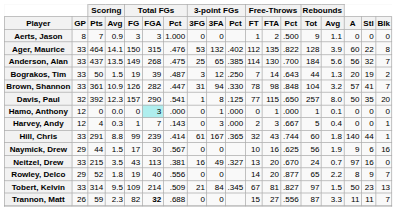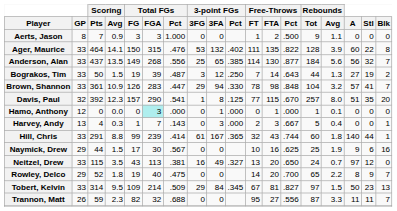 <table class="wikitable sortable" border="1" style="font-size:70%;">
 <tr>
 <th colspan="2" style="border-top-style:hidden; border-left-style:hidden; background: white;"></th>
 <th colspan="2" style=>Scoring</th>
 <th colspan="3" style=>Total FGs</th>
 <th colspan="3" style=>3-point FGs</th>
 <th colspan="3" style=>Free-Throws</th>
 <th colspan="2" style=>Rebounds</th>
 <th colspan="4" style="border-top-style:hidden; border-right-style:hidden; background: white;"></th>
 </tr>
 <tr>
 <th scope="col" style=>Player</th>
 <th scope="col" style=>GP</th>
 <th scope="col" style=>Pts</th>
 <th scope="col" style=>Avg</th>
 <th scope="col" style=>FG</th>
 <th scope="col" style=>FGA</th>
 <th scope="col" style=>Pct</th>
 <th scope="col" style=>3FG</th>
 <th scope="col" style=>3FA</th>
 <th scope="col" style=>Pct</th>
 <th scope="col" style=>FT</th>
 <th scope="col" style=>FTA</th>
 <th scope="col" style=>Pct</th>
 <th scope="col" style=>Tot</th>
 <th scope="col" style=>Avg</th>
 <th scope="col" style=>A</th>
 <th scope="col" style=>Stl</th>
 <th scope="col" style=>Blk</th>
 </tr>
 <tr>
 <th style=white-space:nowrap>Aerts, Jason</th>
 <td align="right">8</td>
 <td align="right">7</td>
 <td align="right">0.9</td>
 <td align="right">3</td>
 <td align="right">3</td>
 <td align="right">1.000</td>
 <td align="right">0</td>
 <td align="right">0</td>
 <td align="right"></td>
 <td align="right">1</td>
 <td align="right">2</td>
 <td align="right">.500</td>
 <td align="right">9</td>
 <td align="right">1.1</td>
 <td align="right">0</td>
 <td align="right">0</td>
 <td align="right">0</td>
 </tr>
 <tr>
 <th style=white-space:nowrap>Ager, Maurice</th>
 <td align="right">33</td>
 <td align="right">464</td>
 <td align="right">14.1</td>
 <td align="right">150</td>
 <td align="right">315</td>
 <td align="right">.476</td>
 <td align="right">53</td>
 <td align="right">132</td>
 <td align="right">.402</td>
-<td align="right">112</td>
+<td align="right">111</td>
 <td align="right">135</td>
 <td align="right">.822</td>
 <td align="right">128</td>
 <td align="right">3.9</td>
 <td align="right">60</td>
 <td align="right">22</td>
 <td align="right">8</td>
 </tr>
 <tr>
 <th style=white-space:nowrap>Anderson, Alan</th>
 <td align="right">33</td>
 <td align="right">437</td>
 <td align="right">13.5</td>
 <td align="right">149</td>
 <td align="right">268</td>
-<td align="right">.475</td>
+<td align="right">.556</td>
 <td align="right">25</td>
 <td align="right">65</td>
 <td align="right">.385</td>
 <td align="right">114</td>
 <td align="right">130</td>
-<td align="right">.700</td>
+<td align="right">.877</td>
 <td align="right">184</td>
 <td align="right">5.6</td>
 <td align="right">56</td>
 <td align="right">32</td>
 <td align="right">7</td>
 </tr>
 <tr>
 <th style=white-space:nowrap>Bograkos, Tim</th>
 <td align="right">33</td>
 <td align="right">50</td>
 <td align="right">1.5</td>
 <td align="right">19</td>
 <td align="right">39</td>
 <td align="right">.487</td>
 <td align="right">3</td>
 <td align="right">12</td>
 <td align="right">.250</td>
 <td align="right">7</td>
 <td align="right">14</td>
 <td align="right">.643</td>
 <td align="right">44</td>
 <td align="right">1.3</td>
-<td align="right">20</td>
+<td align="right">27</td>
 <td align="right">19</td>
 <td align="right">2</td>
 </tr>
 <tr>
 <th style=white-space:nowrap>Brown, Shannon</th>
 <td align="right">33</td>
 <td align="right">361</td>
 <td align="right">10.9</td>
 <td align="right">126</td>
-<td align="right">282</td>
+<td align="right">283</td>
 <td align="right">.447</td>
-<td align="right">31</td>
+<td align="right">29</td>
 <td align="right">94</td>
 <td align="right">.330</td>
 <td align="right">78</td>
 <td align="right">98</td>
 <td align="right">.848</td>
 <td align="right">104</td>
 <td align="right">3.2</td>
 <td align="right">57</td>
 <td align="right">41</td>
 <td align="right">7</td>
 </tr>
 <tr>
 <th style=white-space:nowrap>Davis, Paul</th>
 <td align="right">32</td>
 <td align="right">392</td>
 <td align="right">12.3</td>
 <td align="right">157</td>
 <td align="right">290</td>
 <td align="right">.541</td>
 <td align="right">1</td>
 <td align="right">8</td>
 <td align="right">.125</td>
 <td align="right">77</td>
 <td align="right">115</td>
-<td align="right">.650</td>
+<td align="right">.670</td>
 <td align="right">257</td>
 <td align="right">8.0</td>
-<td align="right">50</td>
+<td align="right">51</td>
 <td align="right">35</td>
 <td align="right">20</td>
 </tr>
 <tr>
 <th style=white-space:nowrap>Hamo, Anthony</th>
 <td align="right" style=>12</td>
 <td align="right">0</td>
 <td align="right">0.0</td>
 <td align="right">0</td>
 <td align="right" style="background: paleturquoise;">3</td>
 <td align="right">.000</td>
 <td align="right">0</td>
 <td align="right">1</td>
 <td align="right">.000</td>
 <td align="right">0</td>
 <td align="right">1</td>
 <td align="right">.000</td>
 <td align="right">1</td>
 <td align="right">0.1</td>
 <td align="right">0</td>
 <td align="right">0</td>
 <td align="right">0</td>
 </tr>
 <tr>
 <th style=white-space:nowrap>Harvey, Andy</th>
-<td align="right" style=>12</td>
+<td align="right" style=>13</td>
 <td align="right">4</td>
 <td align="right">0.3</td>
 <td align="right">1</td>
 <td align="right">7</td>
 <td align="right">.143</td>
 <td align="right">0</td>
 <td align="right">3</td>
 <td align="right">.000</td>
 <td align="right">2</td>
 <td align="right">3</td>
 <td align="right">.667</td>
 <td align="right">5</td>
 <td align="right">0.4</td>
 <td align="right">0</td>
 <td align="right">0</td>
 <td align="right">1</td>
 </tr>
 <tr>
 <th style=white-space:nowrap>Hill, Chris</th>
 <td align="right" style=>33</td>
 <td align="right">291</td>
 <td align="right">8.8</td>
 <td align="right">99</td>
 <td align="right">239</td>
 <td align="right">.414</td>
 <td align="right">61</td>
 <td align="right">167</td>
 <td align="right">.365</td>
 <td align="right">32</td>
 <td align="right">43</td>
 <td align="right">.744</td>
 <td align="right">60</td>
 <td align="right">1.8</td>
 <td align="right">140</td>
 <td align="right">44</td>
 <td align="right">1</td>
 </tr>
 <tr>
 <th style=white-space:nowrap>Naymick, Drew</th>
 <td align="right">29</td>
 <td align="right">44</td>
 <td align="right">1.5</td>
 <td align="right">17</td>
 <td align="right">30</td>
 <td align="right">.567</td>
 <td align="right">0</td>
 <td align="right">0</td>
 <td align="right"></td>
 <td align="right">10</td>
 <td align="right">16</td>
 <td align="right">.625</td>
-<td align="right">56</td>
+<td align="right">25</td>
 <td align="right">1.9</td>
 <td align="right">9</td>
 <td align="right">6</td>
 <td align="right">16</td>
 </tr>
 <tr>
 <th style=white-space:nowrap>Neitzel, Drew</th>
 <td align="right">33</td>
-<td align="right">215</td>
+<td align="right">115</td>
 <td align="right">3.5</td>
 <td align="right">43</td>
 <td align="right">113</td>
 <td align="right">.381</td>
 <td align="right">16</td>
 <td align="right">49</td>
 <td align="right">.327</td>
 <td align="right">13</td>
 <td align="right">20</td>
-<td align="right">.670</td>
+<td align="right">.650</td>
 <td align="right">24</td>
 <td align="right">0.7</td>
 <td align="right">97</td>
-<td align="right">16</td>
+<td align="right">12</td>
 <td align="right">0</td>
 </tr>
 <tr>
 <th style=white-space:nowrap>Rowley, Delco</th>
 <td align="right">29</td>
 <td align="right">52</td>
 <td align="right">1.8</td>
 <td align="right">19</td>
 <td align="right">40</td>
-<td align="right">.556</td>
+<td align="right">.475</td>
 <td align="right">0</td>
 <td align="right">0</td>
 <td align="right"></td>
 <td align="right">14</td>
 <td align="right">20</td>
-<td align="right">.877</td>
+<td align="right">.700</td>
 <td align="right">65</td>
 <td align="right">2.2</td>
 <td align="right">8</td>
 <td align="right">9</td>
 <td align="right">7</td>
 </tr>
 <tr>
 <th style=white-space:nowrap>Tobert, Kelvin</th>
 <td align="right">33</td>
 <td align="right">314</td>
 <td align="right">9.5</td>
 <td align="right">109</td>
 <td align="right">214</td>
 <td align="right">.509</td>
-<td align="right">21</td>
+<td align="right">29</td>
 <td align="right">84</td>
 <td align="right">.345</td>
 <td align="right">67</td>
 <td align="right">81</td>
 <td align="right">.827</td>
 <td align="right">97</td>
 <td align="right">1.5</td>
 <td align="right">50</td>
 <td align="right">23</td>
 <td align="right">13</td>
 </tr>
 <tr>
 <th style=white-space:nowrap>Trannon, Matt</th>
 <td align="right">26</td>
 <td align="right">59</td>
 <td align="right">2.3</td>
 <td align="right">82</td>
-<td align="right"><strong>32</strong></td>
+<td align="right">32</td>
 <td align="right">.688</td>
 <td align="right">0</td>
 <td align="right">0</td>
 <td align="right"></td>
-<td align="right">15</td>
+<td align="right">95</td>
 <td align="right">27</td>
 <td align="right">.556</td>
 <td align="right">87</td>
 <td align="right">3.3</td>
 <td align="right">11</td>
 <td align="right">11</td>
 <td align="right">7</td>
 </tr>
 <tr>
 </tr>
 <tr class="sortbottom">
 </tr>
 </table>
